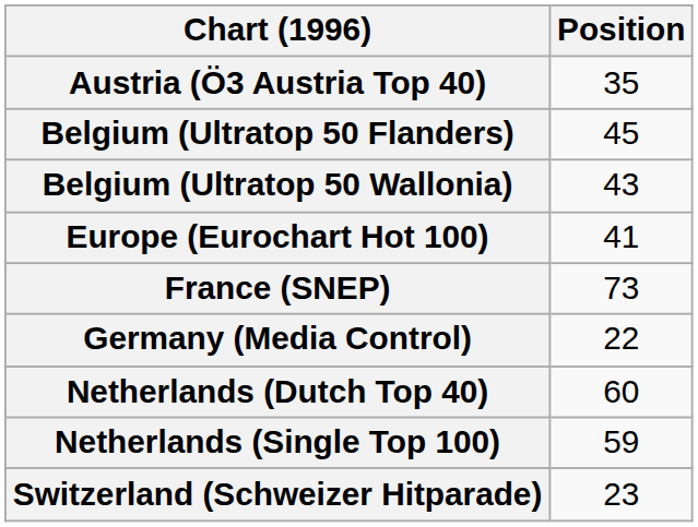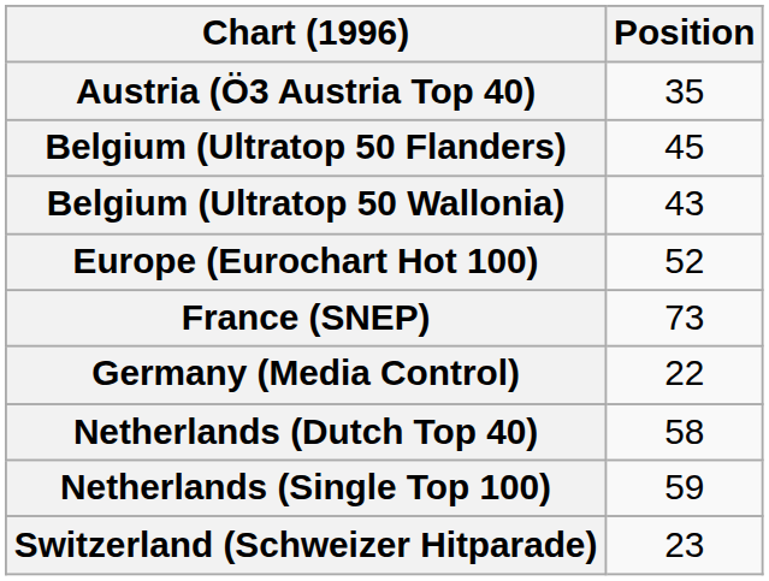 <table class="wikitable sortable plainrowheaders" style="text-align:center">
 <tr>
 <th scope="col">Chart (1996)</th>
 <th scope="col">Position</th>
 </tr>
 <tr>
 <th scope="row">Austria (Ö3 Austria Top 40)</th>
 <td>35</td>
 </tr>
 <tr>
 <th scope="row">Belgium (Ultratop 50 Flanders)</th>
 <td>45</td>
 </tr>
 <tr>
 <th scope="row">Belgium (Ultratop 50 Wallonia)</th>
 <td>43</td>
 </tr>
 <tr>
 <th scope="row">Europe (Eurochart Hot 100)</th>
-<td>41</td>
+<td>52</td>
 </tr>
 <tr>
 <th scope="row">France (SNEP)</th>
 <td>73</td>
 </tr>
 <tr>
 <th scope="row">Germany (Media Control)</th>
 <td>22</td>
 </tr>
 <tr>
 <th scope="row">Netherlands (Dutch Top 40)</th>
-<td>60</td>
+<td>58</td>
 </tr>
 <tr>
 <th scope="row">Netherlands (Single Top 100)</th>
 <td>59</td>
 </tr>
 <tr>
 <th scope="row">Switzerland (Schweizer Hitparade)</th>
 <td>23</td>
 </tr>
 </table>
